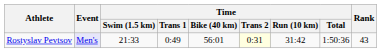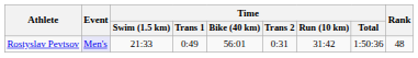 <table class=wikitable style="font-size:90%;text-align:center">
 <tr>
 <th rowspan=2>Athlete</th>
 <th rowspan=2>Event</th>
 <th colspan=6>Time</th>
 <th rowspan=2>Rank</th>
 </tr>
 <tr style="font-size:95%">
 <th>Swim (1.5 km)</th>
 <th>Trans 1</th>
 <th>Bike (40 km)</th>
 <th>Trans 2</th>
 <th>Run (10 km)</th>
 <th>Total</th>
 </tr>
 <tr>
 <td align=left><a href='#'>Rostyslav Pevtsov</a></td>
 <td align=left style="background: lavender;"><a href='#'>Men's</a></td>
 <td>21:33</td>
 <td>0:49</td>
 <td>56:01</td>
-<td style="background: lightyellow;">0:31</td>
+<td>0:31</td>
 <td>31:42</td>
 <td>1:50:36</td>
-<td>43</td>
+<td>48</td>
 </tr>
 </table>
